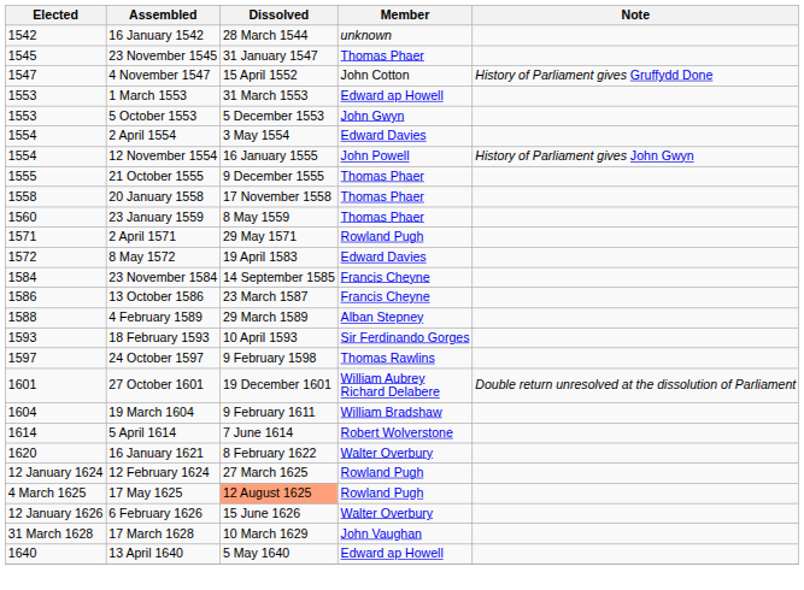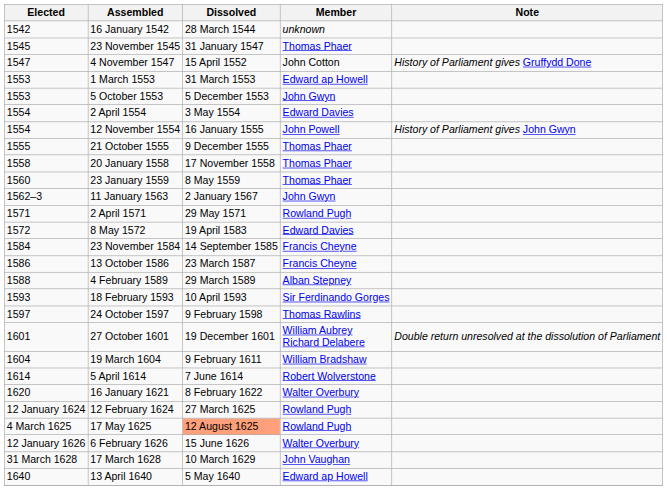 <table class="wikitable">
 <tr>
 <th>Elected</th>
 <th>Assembled</th>
 <th>Dissolved</th>
 <th>Member</th>
 <th>Note</th>
 </tr>
 <tr>
 <td>1542</td>
 <td>16 January 1542</td>
 <td>28 March 1544</td>
 <td><em>unknown</em></td>
 <td></td>
 </tr>
 <tr>
 <td>1545</td>
 <td>23 November 1545</td>
 <td>31 January 1547</td>
 <td><a href='#'>Thomas Phaer</a></td>
 <td></td>
 </tr>
 <tr>
 <td>1547</td>
 <td>4 November 1547</td>
 <td>15 April 1552</td>
 <td>John Cotton</td>
 <td><em>History of Parliament gives</em> <a href='#'>Gruffydd Done</a></td>
 </tr>
 <tr>
 <td>1553</td>
 <td>1 March 1553</td>
 <td>31 March 1553</td>
 <td><a href='#'>Edward ap Howell</a></td>
 <td></td>
 </tr>
 <tr>
 <td>1553</td>
 <td>5 October 1553</td>
 <td>5 December 1553</td>
 <td><a href='#'>John Gwyn</a></td>
 <td></td>
 </tr>
 <tr>
 <td>1554</td>
 <td>2 April 1554</td>
 <td>3 May 1554</td>
 <td><a href='#'>Edward Davies</a></td>
 <td></td>
 </tr>
 <tr>
 <td>1554</td>
 <td>12 November 1554</td>
 <td>16 January 1555</td>
 <td><a href='#'>John Powell</a></td>
 <td><em>History of Parliament gives</em> <a href='#'>John Gwyn</a></td>
 </tr>
 <tr>
 <td>1555</td>
 <td>21 October 1555</td>
 <td>9 December 1555</td>
 <td><a href='#'>Thomas Phaer</a></td>
 <td></td>
 </tr>
 <tr>
 <td>1558</td>
 <td>20 January 1558</td>
 <td>17 November 1558</td>
 <td><a href='#'>Thomas Phaer</a></td>
 <td></td>
 </tr>
 <tr>
 <td>1560</td>
 <td>23 January 1559</td>
 <td>8 May 1559</td>
 <td><a href='#'>Thomas Phaer</a></td>
+<td></td>
+</tr>
+<tr>
+<td>1562–3</td>
+<td>11 January 1563</td>
+<td>2 January 1567</td>
+<td><a href='#'>John Gwyn</a></td>
 <td></td>
 </tr>
 <tr>
 <td>1571</td>
 <td>2 April 1571</td>
 <td>29 May 1571</td>
 <td><a href='#'>Rowland Pugh</a></td>
 <td></td>
 </tr>
 <tr>
 <td>1572</td>
 <td>8 May 1572</td>
 <td>19 April 1583</td>
 <td><a href='#'>Edward Davies</a></td>
 <td></td>
 </tr>
 <tr>
 <td>1584</td>
 <td>23 November 1584</td>
 <td>14 September 1585</td>
 <td><a href='#'>Francis Cheyne</a></td>
 <td></td>
 </tr>
 <tr>
 <td>1586</td>
 <td>13 October 1586</td>
 <td>23 March 1587</td>
 <td><a href='#'>Francis Cheyne</a></td>
 <td></td>
 </tr>
 <tr>
 <td>1588</td>
 <td>4 February 1589</td>
 <td>29 March 1589</td>
 <td><a href='#'>Alban Stepney</a></td>
 <td></td>
 </tr>
 <tr>
 <td>1593</td>
 <td>18 February 1593</td>
 <td>10 April 1593</td>
 <td><a href='#'>Sir Ferdinando Gorges</a></td>
 <td></td>
 </tr>
 <tr>
 <td>1597</td>
 <td>24 October 1597</td>
 <td>9 February 1598</td>
 <td><a href='#'>Thomas Rawlins</a></td>
 <td></td>
 </tr>
 <tr>
 <td>1601</td>
 <td>27 October 1601</td>
 <td>19 December 1601</td>
 <td><a href='#'>William Aubrey</a><br><a href='#'>Richard Delabere</a></td>
 <td><em>Double return unresolved at the dissolution of Parliament</em></td>
 </tr>
 <tr>
 <td>1604</td>
 <td>19 March 1604</td>
 <td>9 February 1611</td>
 <td><a href='#'>William Bradshaw</a></td>
 <td></td>
 </tr>
 <tr>
 <td>1614</td>
 <td>5 April 1614</td>
 <td>7 June 1614</td>
 <td><a href='#'>Robert Wolverstone</a></td>
 <td></td>
 </tr>
 <tr>
 <td>1620</td>
 <td>16 January 1621</td>
 <td>8 February 1622</td>
 <td><a href='#'>Walter Overbury</a></td>
 <td></td>
 </tr>
 <tr>
 <td>12 January 1624</td>
 <td>12 February 1624</td>
 <td>27 March 1625</td>
 <td><a href='#'>Rowland Pugh</a></td>
 <td></td>
 </tr>
 <tr>
 <td>4 March 1625</td>
 <td>17 May 1625</td>
 <td style="background: lightsalmon;">12 August 1625</td>
 <td><a href='#'>Rowland Pugh</a></td>
 <td></td>
 </tr>
 <tr>
 <td>12 January 1626</td>
 <td>6 February 1626</td>
 <td>15 June 1626</td>
 <td><a href='#'>Walter Overbury</a></td>
 <td></td>
 </tr>
 <tr>
 <td>31 March 1628</td>
 <td>17 March 1628</td>
 <td>10 March 1629</td>
 <td><a href='#'>John Vaughan</a></td>
 <td></td>
 </tr>
 <tr>
 <td>1640</td>
 <td>13 April 1640</td>
 <td>5 May 1640</td>
 <td><a href='#'>Edward ap Howell</a></td>
 <td></td>
 </tr>
 <tr>
 </tr>
 </table>
